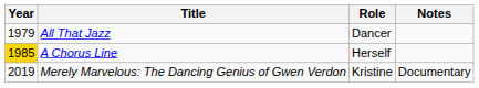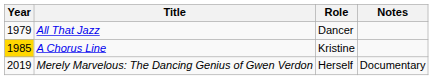 <table class="wikitable sortable">
 <tr>
 <th>Year</th>
 <th>Title</th>
 <th>Role</th>
 <th class="unsortable">Notes</th>
 </tr>
 <tr>
 <td>1979</td>
 <td><em><a href='#'>All That Jazz</a></em></td>
 <td>Dancer</td>
 <td></td>
 </tr>
 <tr>
 <td style="background: gold;">1985</td>
 <td><em><a href='#'>A Chorus Line</a></em></td>
-<td>Herself</td>
+<td>Kristine</td>
 <td></td>
 </tr>
 <tr>
 <td>2019</td>
 <td><em>Merely Marvelous: The Dancing Genius of Gwen Verdon</em></td>
-<td>Kristine</td>
+<td>Herself</td>
 <td>Documentary</td>
 </tr>
 </table>
